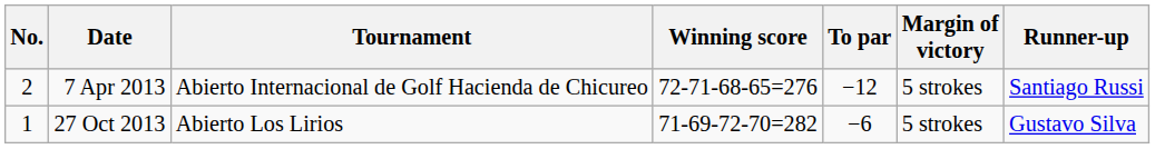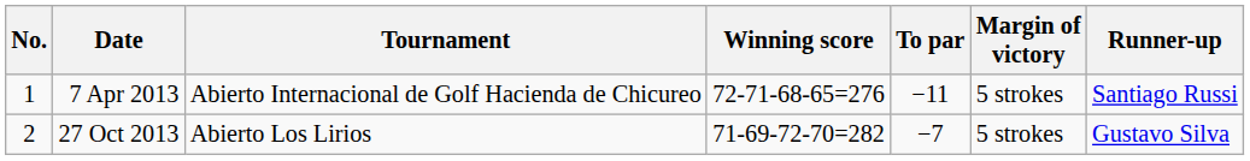 <table class="wikitable" style="font-size:95%;">
 <tr>
 <th>No.</th>
 <th>Date</th>
 <th>Tournament</th>
 <th>Winning score</th>
 <th>To par</th>
 <th>Margin of<br>victory</th>
 <th>Runner-up</th>
 </tr>
 <tr>
-<td align=center>2</td>
+<td align=center>1</td>
 <td align=right>7 Apr 2013</td>
 <td>Abierto Internacional de Golf Hacienda de Chicureo</td>
 <td align=right>72-71-68-65=276</td>
-<td align=center>−12</td>
+<td align=center>−11</td>
 <td>5 strokes</td>
 <td> <a href='#'>Santiago Russi</a></td>
 </tr>
 <tr>
-<td align=center>1</td>
+<td align=center>2</td>
 <td align=right>27 Oct 2013</td>
 <td>Abierto Los Lirios</td>
 <td align=right>71-69-72-70=282</td>
-<td align=center>−6</td>
+<td align=center>−7</td>
 <td>5 strokes</td>
 <td> <a href='#'>Gustavo Silva</a></td>
 </tr>
 </table>
